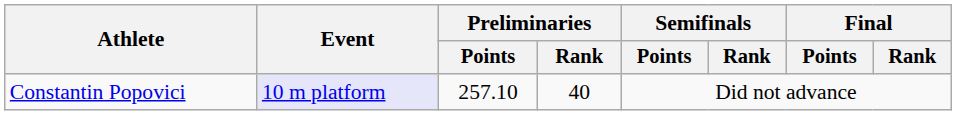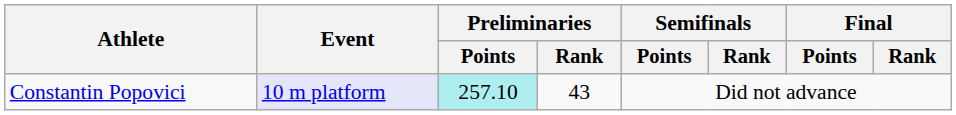 <table class="wikitable" style="text-align:center; font-size:90%; width:50%;">
 <tr>
 <th rowspan=2>Athlete</th>
 <th rowspan=2>Event</th>
 <th colspan=2>Preliminaries</th>
 <th colspan=2>Semifinals</th>
 <th colspan=2>Final</th>
 </tr>
 <tr style="font-size:95%">
 <th>Points</th>
 <th>Rank</th>
 <th>Points</th>
 <th>Rank</th>
 <th>Points</th>
 <th>Rank</th>
 </tr>
 <tr>
 <td align=left><a href='#'>Constantin Popovici</a></td>
 <td align=left style="background: lavender;"><a href='#'>10 m platform</a></td>
-<td>257.10</td>
-<td>40</td>
+<td style="background: paleturquoise;">257.10</td>
+<td>43</td>
 <td colspan=4>Did not advance</td>
 </tr>
 </table>
